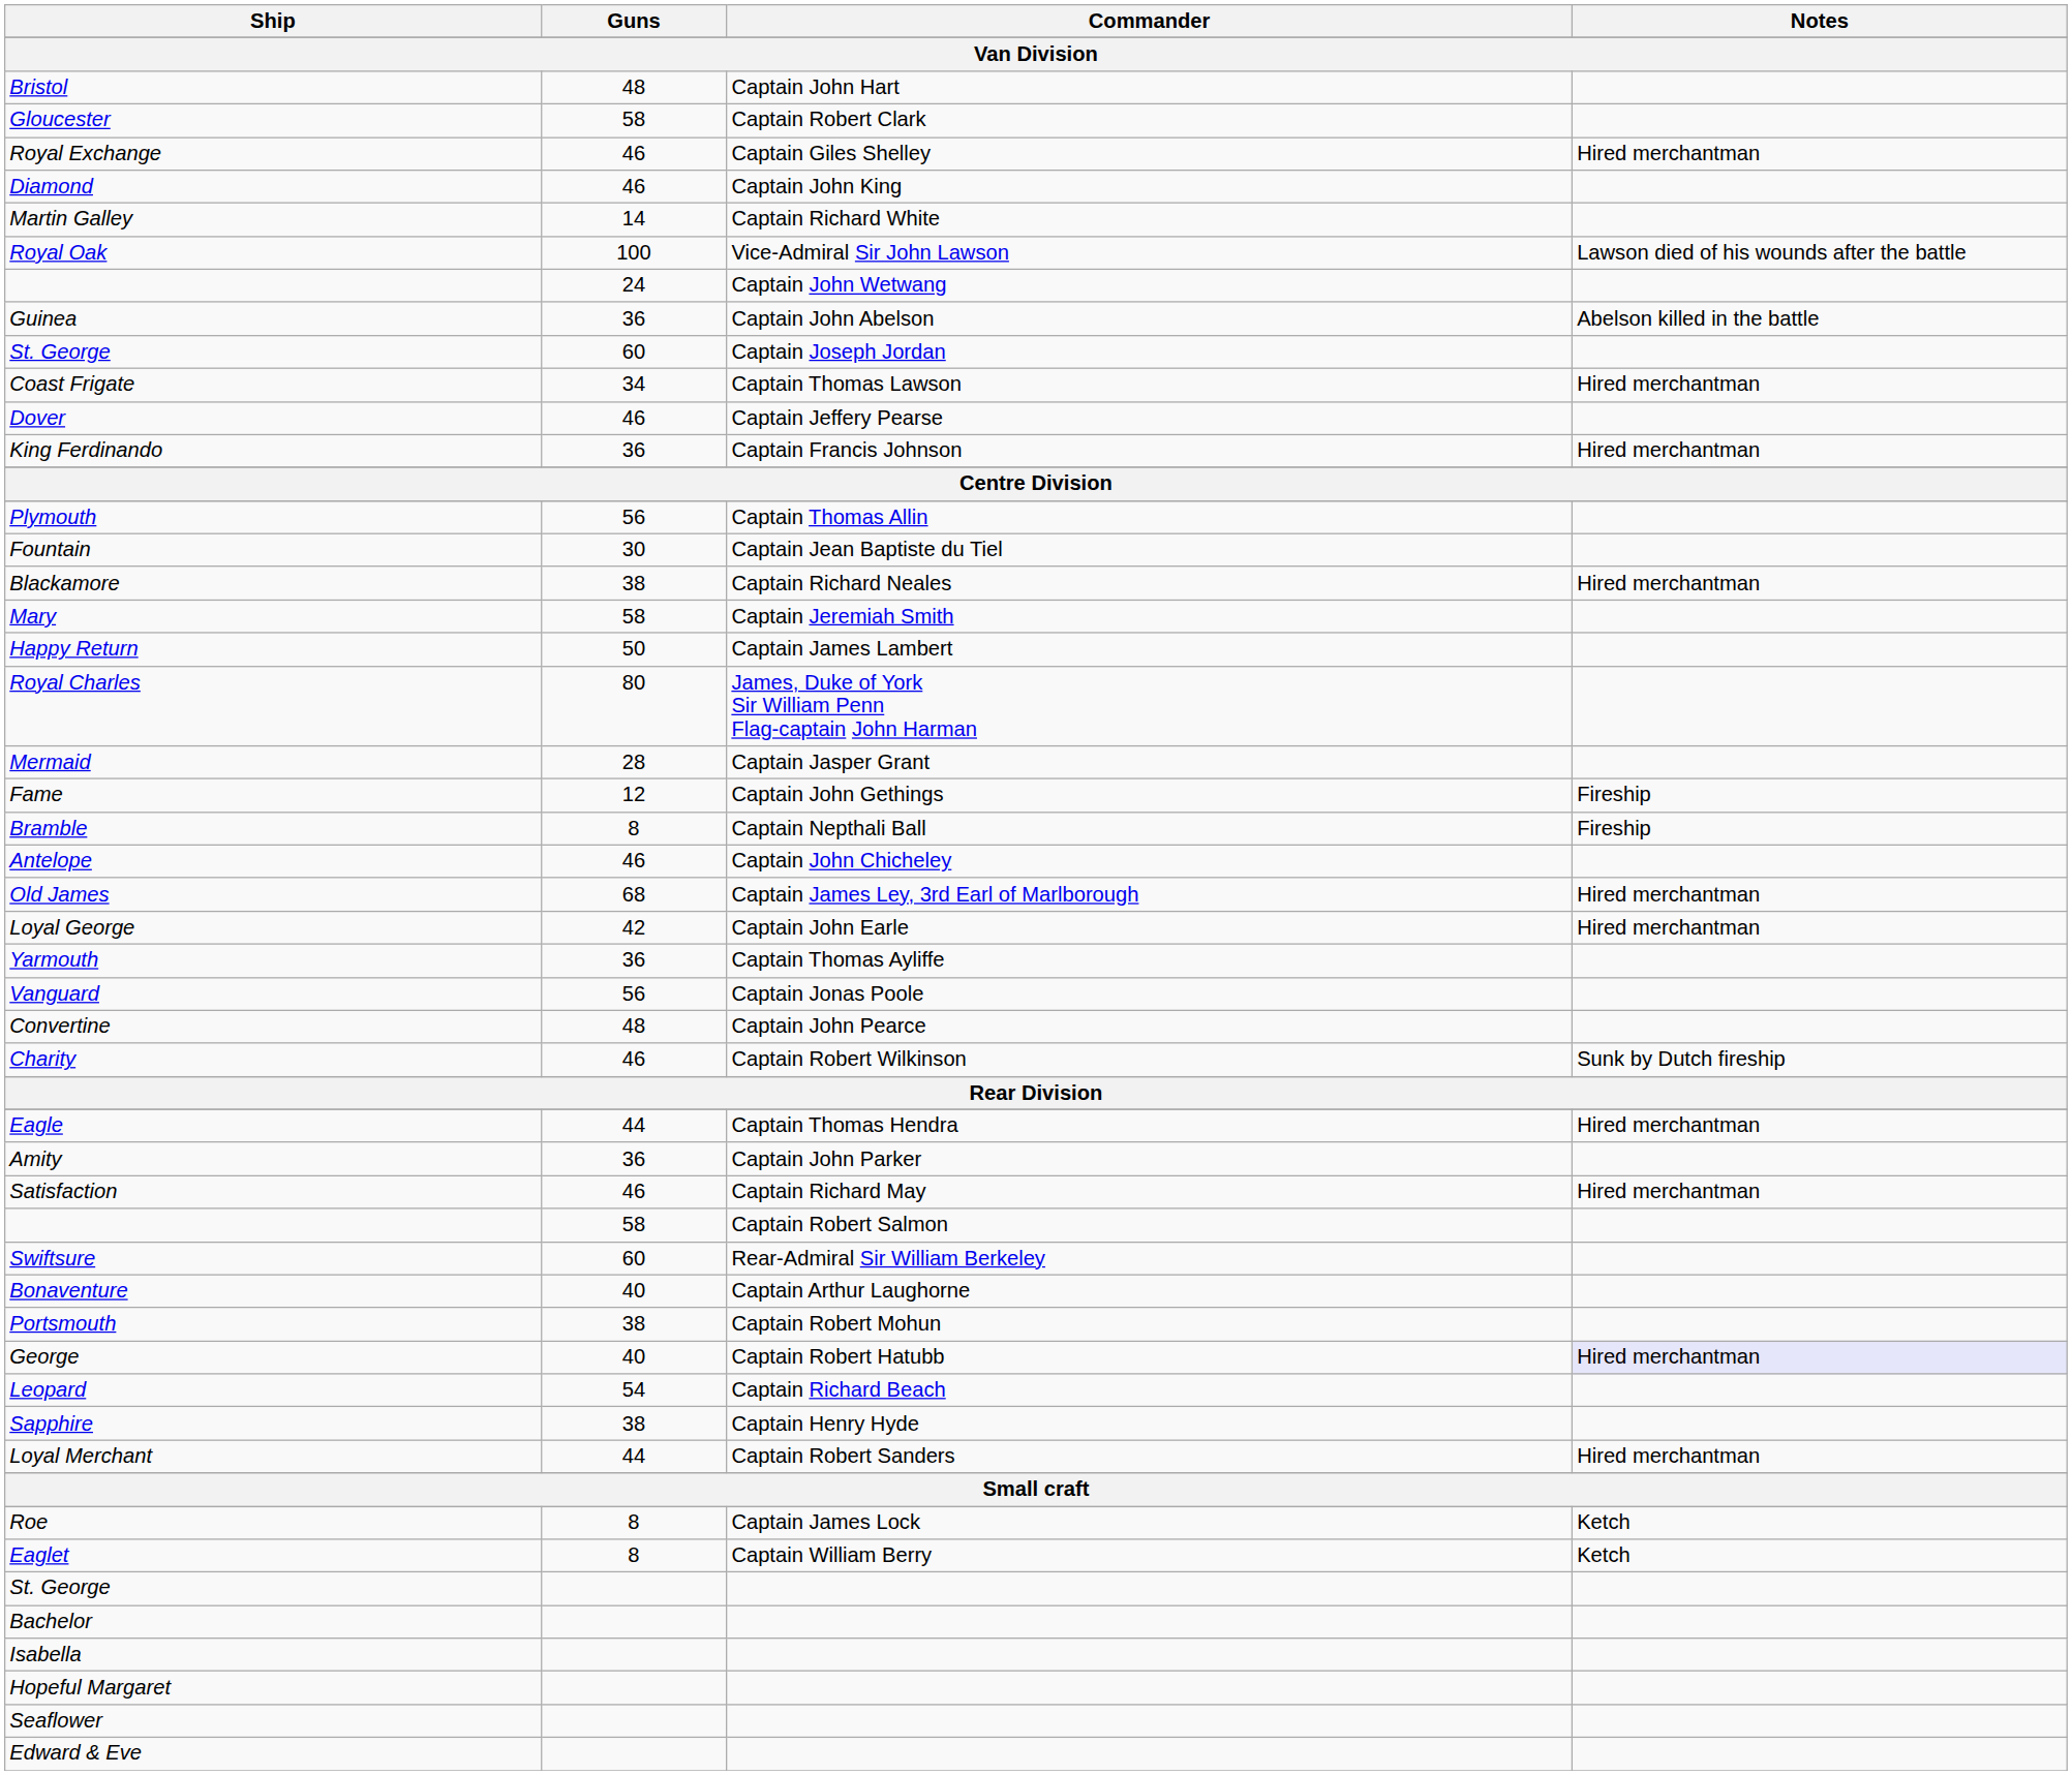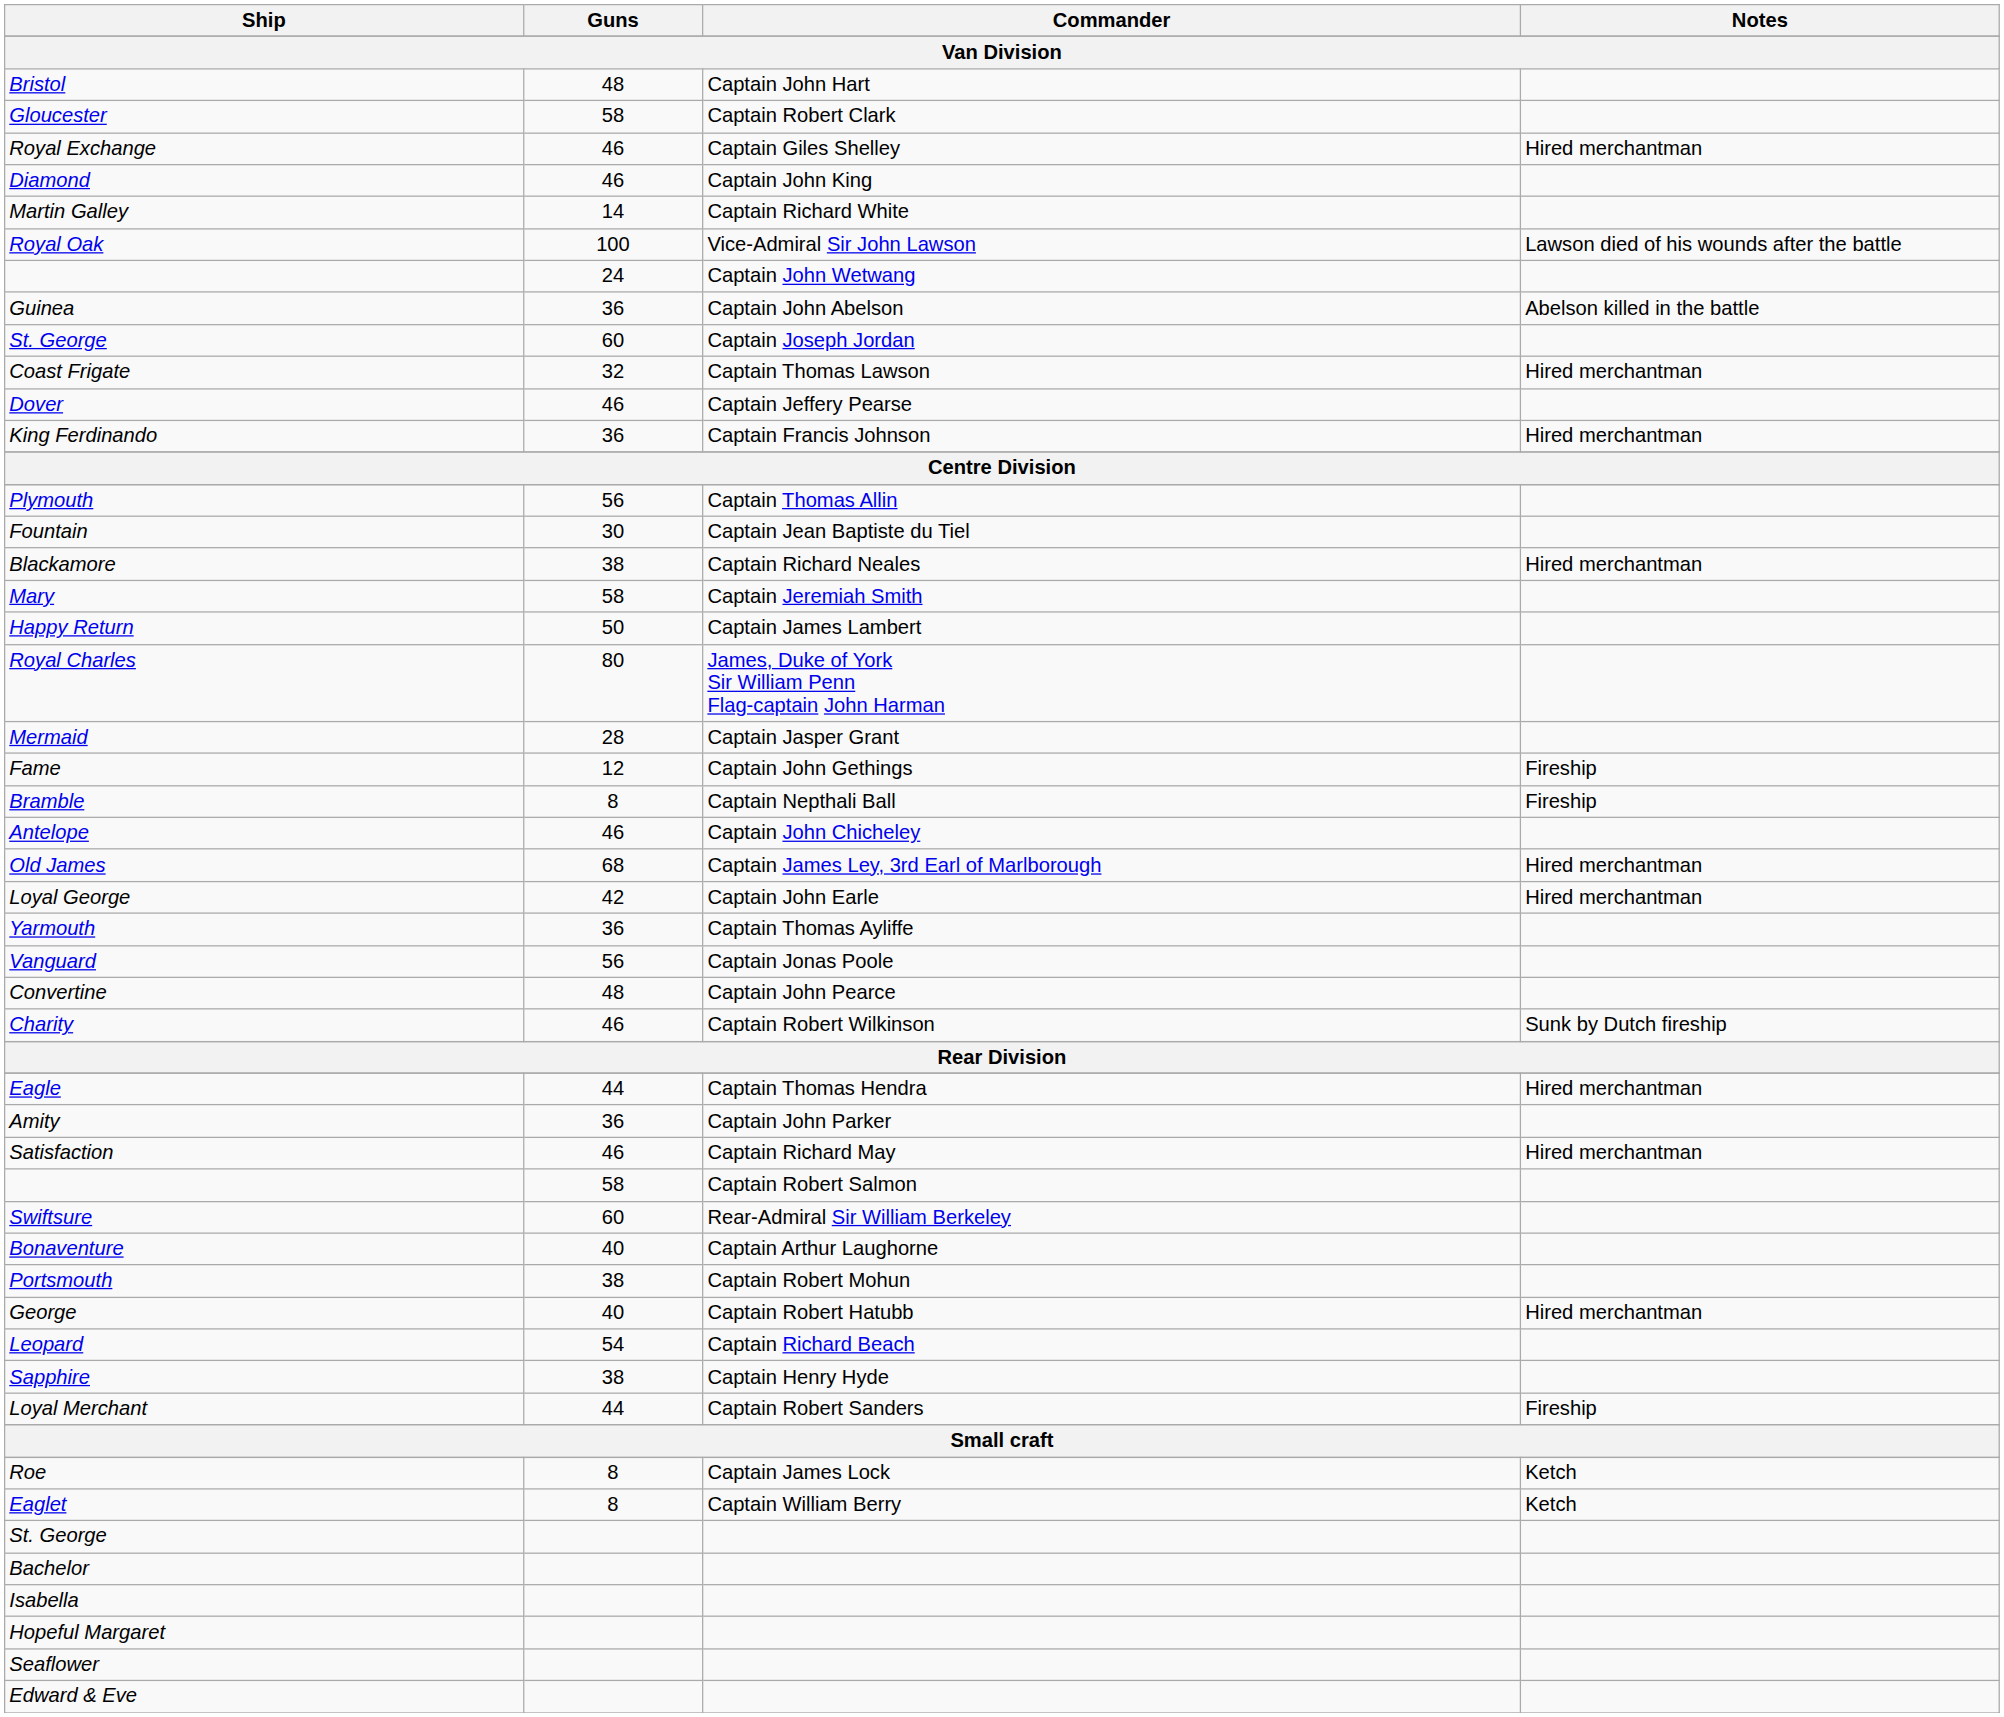 <table class="wikitable" width=100%>
 <tr valign="top">
 <th width="26%">Ship</th>
 <th width=9%; align= center>Guns</th>
 <th width="41%">Commander</th>
 <th width="25%">Notes</th>
 </tr>
 <tr valign="top">
 </tr>
 <tr valign="top">
 <th colspan="8" bgcolor="white">Van Division</th>
 </tr>
 <tr valign="top">
 <td align= left><a href='#'><em>Bristol</em></a></td>
 <td align= center>48</td>
 <td align= left>Captain John Hart</td>
 <td align= left></td>
 </tr>
 <tr valign="top">
 <td align= left><a href='#'><em>Gloucester</em></a></td>
 <td align= center>58</td>
 <td align= left>Captain Robert Clark</td>
 <td align= left></td>
 </tr>
 <tr valign="top">
 <td align= left><em>Royal Exchange</em></td>
 <td align= center>46</td>
 <td align= left>Captain Giles Shelley</td>
 <td align= left>Hired merchantman</td>
 </tr>
 <tr valign="top">
 <td align= left><a href='#'><em>Diamond </em></a></td>
 <td align= center>46</td>
 <td align= left>Captain John King</td>
 <td align= left></td>
 </tr>
 <tr valign="top">
 <td align= left><em>Martin Galley</em></td>
 <td align= center>14</td>
 <td align= left>Captain Richard White</td>
 <td align= left></td>
 </tr>
 <tr valign="top">
 <td align= left><a href='#'><em>Royal Oak</em></a></td>
 <td align= center>100</td>
 <td align= left>Vice-Admiral <a href='#'>Sir John Lawson</a></td>
 <td align= left>Lawson died of his wounds after the battle</td>
 </tr>
 <tr valign="top">
 <td align= left></td>
 <td align= center>24</td>
 <td align= left>Captain <a href='#'>John Wetwang</a></td>
 <td align= left></td>
 </tr>
 <tr valign="top">
 <td align= left><em>Guinea</em></td>
 <td align= center>36</td>
 <td align= left>Captain John Abelson</td>
 <td align= left>Abelson killed in the battle</td>
 </tr>
 <tr valign="top">
 <td align= left><a href='#'><em>St. George</em></a></td>
 <td align= center>60</td>
 <td align= left>Captain <a href='#'>Joseph Jordan</a></td>
 <td align= left></td>
 </tr>
 <tr valign="top">
 <td align= left><em>Coast Frigate</em></td>
-<td align= center>34</td>
+<td align= center>32</td>
 <td align= left>Captain Thomas Lawson</td>
 <td align= left>Hired merchantman</td>
 </tr>
 <tr valign="top">
 <td align= left><a href='#'><em>Dover</em></a></td>
 <td align= center>46</td>
 <td align= left>Captain Jeffery Pearse</td>
 <td align= left></td>
 </tr>
 <tr valign="top">
 <td align= left><em>King Ferdinando</em></td>
 <td align= center>36</td>
 <td align= left>Captain Francis Johnson</td>
 <td align= left>Hired merchantman</td>
 </tr>
 <tr valign="top">
 </tr>
 <tr valign="top">
 <th colspan="8" bgcolor="white">Centre Division</th>
 </tr>
 <tr valign="top">
 </tr>
 <tr valign="top">
 <td align= left><a href='#'><em>Plymouth</em></a></td>
 <td align= center>56</td>
 <td align= left>Captain <a href='#'>Thomas Allin</a></td>
 <td align= left></td>
 </tr>
 <tr valign="top">
 <td align= left><em>Fountain</em></td>
 <td align= center>30</td>
 <td align= left>Captain Jean Baptiste du Tiel</td>
 <td align= left></td>
 </tr>
 <tr valign="top">
 <td align= left><em>Blackamore</em></td>
 <td align= center>38</td>
 <td align= left>Captain Richard Neales</td>
 <td align= left>Hired merchantman</td>
 </tr>
 <tr valign="top">
 <td align= left><a href='#'><em>Mary</em></a></td>
 <td align= center>58</td>
 <td align= left>Captain <a href='#'>Jeremiah Smith</a></td>
 <td align= left></td>
 </tr>
 <tr valign="top">
 <td align= left><a href='#'><em>Happy Return</em></a></td>
 <td align= center>50</td>
 <td align= left>Captain James Lambert</td>
 <td align= left></td>
 </tr>
 <tr valign="top">
 <td align= left><a href='#'><em>Royal Charles</em></a></td>
 <td align= center>80</td>
 <td align= left><a href='#'>James, Duke of York</a><br><a href='#'>Sir William Penn</a><br><a href='#'>Flag-captain</a> <a href='#'>John Harman</a></td>
 <td align= left></td>
 </tr>
 <tr valign="top">
 <td align= left><a href='#'><em>Mermaid</em></a></td>
 <td align= center>28</td>
 <td align= left>Captain Jasper Grant</td>
 <td align= left></td>
 </tr>
 <tr valign="top">
 <td align= left><em>Fame</em></td>
 <td align= center>12</td>
 <td align= left>Captain John Gethings</td>
 <td align= left>Fireship</td>
 </tr>
 <tr valign="top">
 <td align= left><a href='#'><em>Bramble</em></a></td>
 <td align= center>8</td>
 <td align= left>Captain Nepthali Ball</td>
 <td align= left>Fireship</td>
 </tr>
 <tr valign="top">
 <td align= left><a href='#'><em>Antelope</em></a></td>
 <td align= center>46</td>
 <td align= left>Captain <a href='#'>John Chicheley</a></td>
 <td align= left></td>
 </tr>
 <tr valign="top">
 <td align= left><a href='#'><em>Old James</em></a></td>
 <td align= center>68</td>
 <td align= left>Captain <a href='#'>James Ley, 3rd Earl of Marlborough</a></td>
 <td align= left>Hired merchantman</td>
 </tr>
 <tr valign="top">
 <td align= left><em>Loyal George</em></td>
 <td align= center>42</td>
 <td align= left>Captain John Earle</td>
 <td align= left>Hired merchantman</td>
 </tr>
 <tr valign="top">
 <td align= left><a href='#'><em>Yarmouth</em></a></td>
 <td align= center>36</td>
 <td align= left>Captain Thomas Ayliffe</td>
 <td align= left></td>
 </tr>
 <tr valign="top">
 <td align= left><a href='#'><em>Vanguard</em></a></td>
 <td align= center>56</td>
 <td align= left>Captain Jonas Poole</td>
 <td align= left></td>
 </tr>
 <tr valign="top">
 <td align= left><em>Convertine</em></td>
 <td align= center>48</td>
 <td align= left>Captain John Pearce</td>
 <td align= left></td>
 </tr>
 <tr valign="top">
 <td align= left><a href='#'><em>Charity</em></a></td>
 <td align= center>46</td>
 <td align= left>Captain Robert Wilkinson</td>
 <td align= left>Sunk by Dutch fireship</td>
 </tr>
 <tr valign="top">
 </tr>
 <tr valign="top">
 <th colspan="8" bgcolor="white">Rear Division</th>
 </tr>
 <tr valign="top">
 </tr>
 <tr valign="top">
 <td align= left><a href='#'><em>Eagle</em></a></td>
 <td align= center>44</td>
 <td align= left>Captain Thomas Hendra</td>
 <td align= left>Hired merchantman</td>
 </tr>
 <tr valign="top">
 <td align= left><em>Amity</em></td>
 <td align= center>36</td>
 <td align= left>Captain John Parker</td>
 <td align= left></td>
 </tr>
 <tr valign="top">
 <td align= left><em>Satisfaction</em></td>
 <td align= center>46</td>
 <td align= left>Captain Richard May</td>
 <td align= left>Hired merchantman</td>
 </tr>
 <tr valign="top">
 <td align= left></td>
 <td align= center>58</td>
 <td align= left>Captain Robert Salmon</td>
 <td align= left></td>
 </tr>
 <tr valign="top">
 <td align= left><a href='#'><em>Swiftsure</em></a></td>
 <td align= center>60</td>
 <td align= left>Rear-Admiral <a href='#'>Sir William Berkeley</a></td>
 <td align= left></td>
 </tr>
 <tr valign="top">
 <td align= left><a href='#'><em>Bonaventure</em></a></td>
 <td align= center>40</td>
 <td align= left>Captain Arthur Laughorne</td>
 <td align= left></td>
 </tr>
 <tr valign="top">
 <td align= left><a href='#'><em>Portsmouth</em></a></td>
 <td align= center>38</td>
 <td align= left>Captain Robert Mohun</td>
 <td align= left></td>
 </tr>
 <tr valign="top">
 <td align= left><em>George</em></td>
 <td align= center>40</td>
 <td align= left>Captain Robert Hatubb</td>
-<td align= left style="background: lavender;">Hired merchantman</td>
+<td align= left>Hired merchantman</td>
 </tr>
 <tr valign="top">
 <td align= left><a href='#'><em>Leopard</em></a></td>
 <td align= center>54</td>
 <td align= left>Captain <a href='#'>Richard Beach</a></td>
 <td align= left></td>
 </tr>
 <tr valign="top">
 <td align= left><a href='#'><em>Sapphire</em></a></td>
 <td align= center>38</td>
 <td align= left>Captain Henry Hyde</td>
 <td align= left></td>
 </tr>
 <tr valign="top">
 <td align= left><em>Loyal Merchant</em></td>
 <td align= center>44</td>
 <td align= left>Captain Robert Sanders</td>
-<td align= left>Hired merchantman</td>
+<td align= left>Fireship</td>
 </tr>
 <tr valign="top">
 </tr>
 <tr valign="top">
 <th colspan="8" bgcolor="white">Small craft</th>
 </tr>
 <tr valign="top">
 </tr>
 <tr valign="top">
 <td align= left><em>Roe</em></td>
 <td align= center>8</td>
 <td align= left>Captain James Lock</td>
 <td align= left>Ketch</td>
 </tr>
 <tr valign="top">
 <td align= left><a href='#'><em>Eaglet</em></a></td>
 <td align= center>8</td>
 <td align= left>Captain William Berry</td>
 <td align= left>Ketch</td>
 </tr>
 <tr valign="top">
 <td align= left><em>St. George</em></td>
 <td align= center></td>
 <td align= left></td>
 <td align= left></td>
 </tr>
 <tr valign="top">
 <td align= left><em>Bachelor</em></td>
 <td align= center></td>
 <td align= left></td>
 <td align= left></td>
 </tr>
 <tr valign="top">
 <td align= left><em>Isabella</em></td>
 <td align= center></td>
 <td align= left></td>
 <td align= left></td>
 </tr>
 <tr valign="top">
 <td align= left><em>Hopeful Margaret</em></td>
 <td align= center></td>
 <td align= left></td>
 <td align= left></td>
 </tr>
 <tr valign="top">
 <td align= left><em>Seaflower</em></td>
 <td align= center></td>
 <td align= left></td>
 <td align= left></td>
 </tr>
 <tr valign="top">
 <td align= left><em>Edward & Eve</em></td>
 <td align= center></td>
 <td align= left></td>
 <td align= left></td>
 </tr>
 <tr valign="top">
 </tr>
 <tr valign="top">
 </tr>
 <tr valign="top">
 </tr>
 </table>
